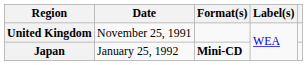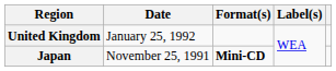 <table class="wikitable plainrowheaders">
 <tr>
 <th scope="col">Region</th>
 <th scope="col">Date</th>
 <th scope="col">Format(s)</th>
 <th scope="col">Label(s)</th>
 <th scope="col"></th>
 </tr>
 <tr>
 <th scope="row">United Kingdom</th>
-<td>November 25, 1991</td>
+<td>January 25, 1992</td>
 <td></td>
 <td rowspan="2"><a href='#'>WEA</a></td>
 <td></td>
 </tr>
 <tr>
 <th scope="row">Japan</th>
-<td>January 25, 1992</td>
+<td>November 25, 1991</td>
 <td><strong>Mini-CD</strong></td>
 <td></td>
 </tr>
 </table>
